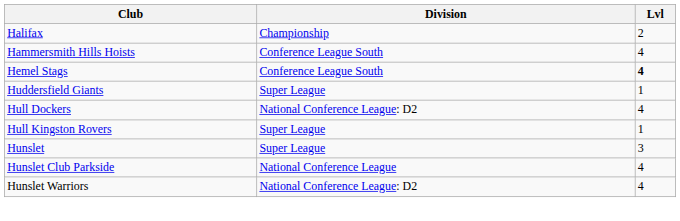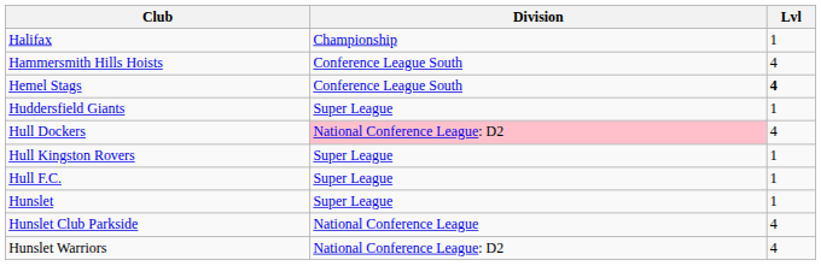 <table class="wikitable sortable" width=100% style="font-size:98%">
 <tr>
 <th width=20%>Club</th>
 <th width=30%>Division</th>
 <th width=3%>Lvl</th>
 </tr>
 <tr>
 <td> <a href='#'>Halifax</a></td>
 <td><a href='#'>Championship</a></td>
-<td>2</td>
+<td>1</td>
 </tr>
 <tr>
 <td><a href='#'>Hammersmith Hills Hoists</a></td>
 <td><a href='#'>Conference League South</a></td>
 <td>4</td>
 </tr>
 <tr>
 <td> <a href='#'>Hemel Stags</a></td>
 <td><a href='#'>Conference League South</a></td>
 <td><strong>4</strong></td>
 </tr>
 <tr>
 <td> <a href='#'>Huddersfield Giants</a></td>
 <td><a href='#'>Super League</a></td>
 <td>1</td>
 </tr>
 <tr>
 <td><a href='#'>Hull Dockers</a></td>
-<td><a href='#'>National Conference League</a>: D2</td>
+<td style="background: pink;"><a href='#'>National Conference League</a>: D2</td>
 <td>4</td>
 </tr>
 <tr>
 <td> <a href='#'>Hull Kingston Rovers</a></td>
 <td><a href='#'>Super League</a></td>
 <td>1</td>
 </tr>
 <tr>
+<td> <a href='#'>Hull F.C.</a></td>
+<td><a href='#'>Super League</a></td>
+<td>1</td>
+</tr>
+<tr>
 <td> <a href='#'>Hunslet</a></td>
 <td><a href='#'>Super League</a></td>
-<td>3</td>
+<td>1</td>
 </tr>
 <tr>
 <td><a href='#'>Hunslet Club Parkside</a></td>
 <td><a href='#'>National Conference League</a></td>
 <td>4</td>
 </tr>
 <tr>
 <td>Hunslet Warriors</td>
 <td><a href='#'>National Conference League</a>: D2</td>
 <td>4</td>
 </tr>
 </table>
